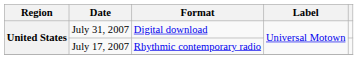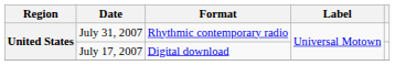 <table class="wikitable plainrowheaders">
 <tr>
 <th scope="col">Region</th>
 <th scope="col">Date</th>
 <th scope="col">Format</th>
 <th scope="col">Label</th>
 <th scope="col"></th>
 </tr>
 <tr>
 <th scope="row" rowspan="2">United States</th>
 <td>July 31, 2007</td>
-<td><a href='#'>Digital download</a></td>
+<td><a href='#'>Rhythmic contemporary radio</a></td>
 <td rowspan="2"><a href='#'>Universal Motown</a></td>
 <td></td>
 </tr>
 <tr>
 <td>July 17, 2007</td>
-<td><a href='#'>Rhythmic contemporary radio</a></td>
+<td><a href='#'>Digital download</a></td>
 <td></td>
 </tr>
 <tr>
 </tr>
 </table>
